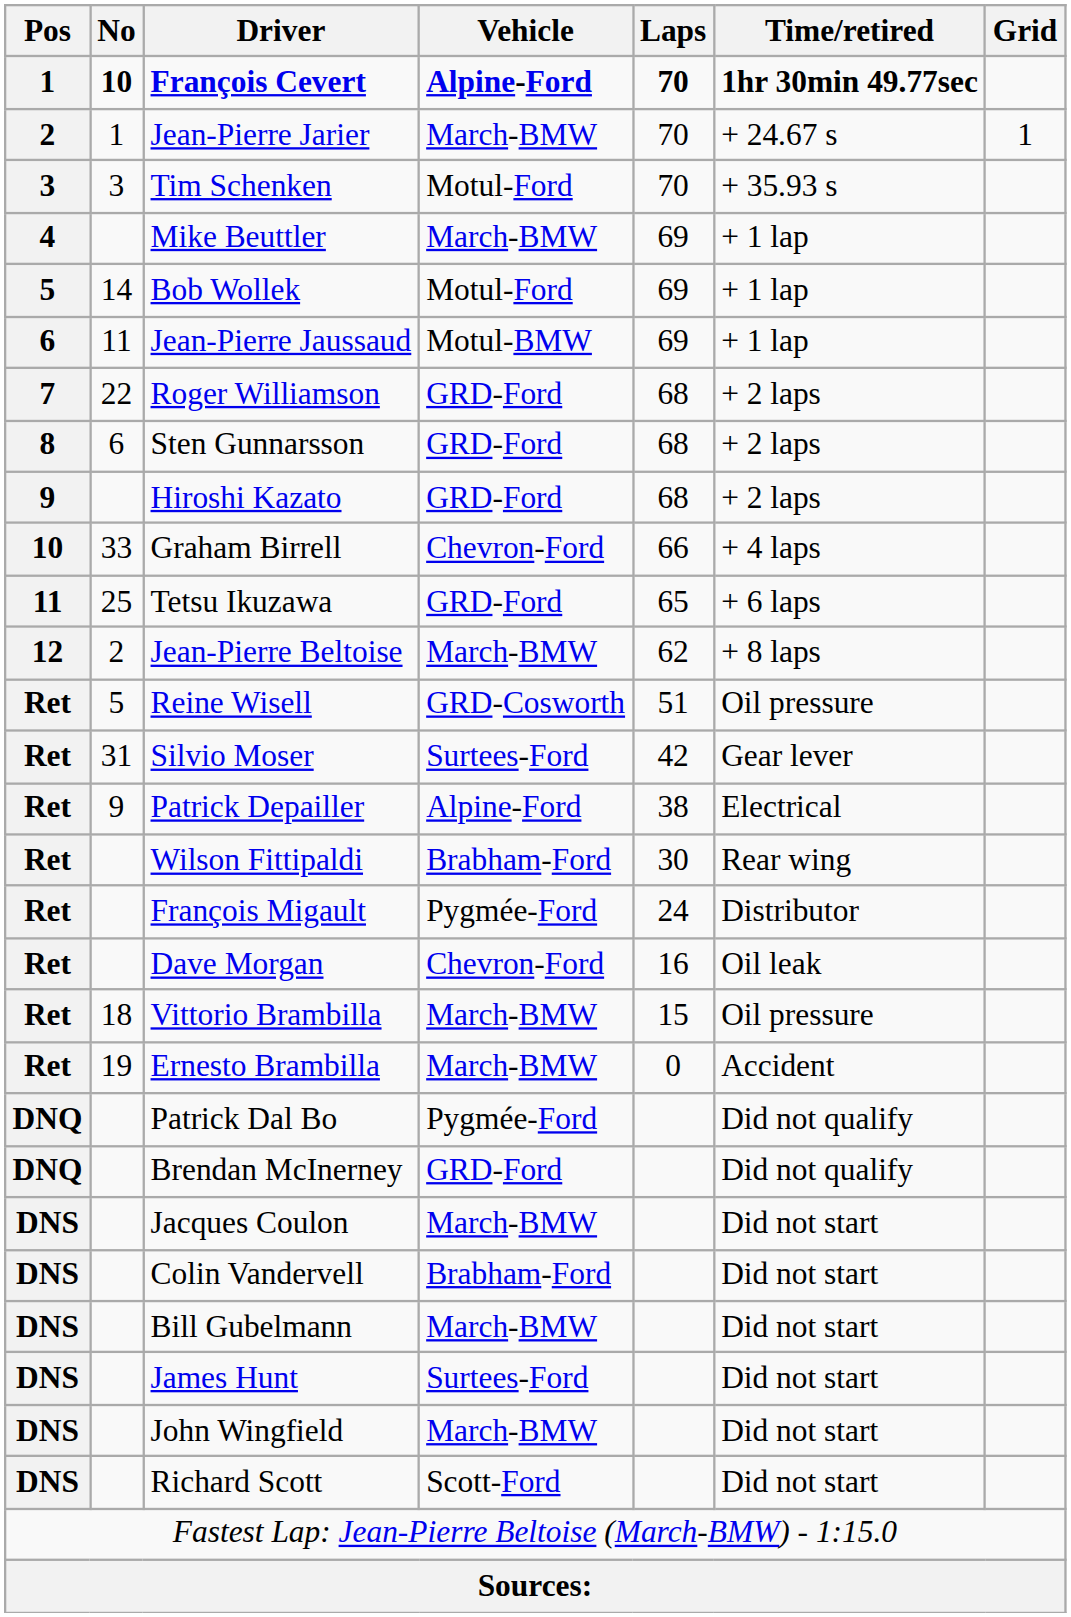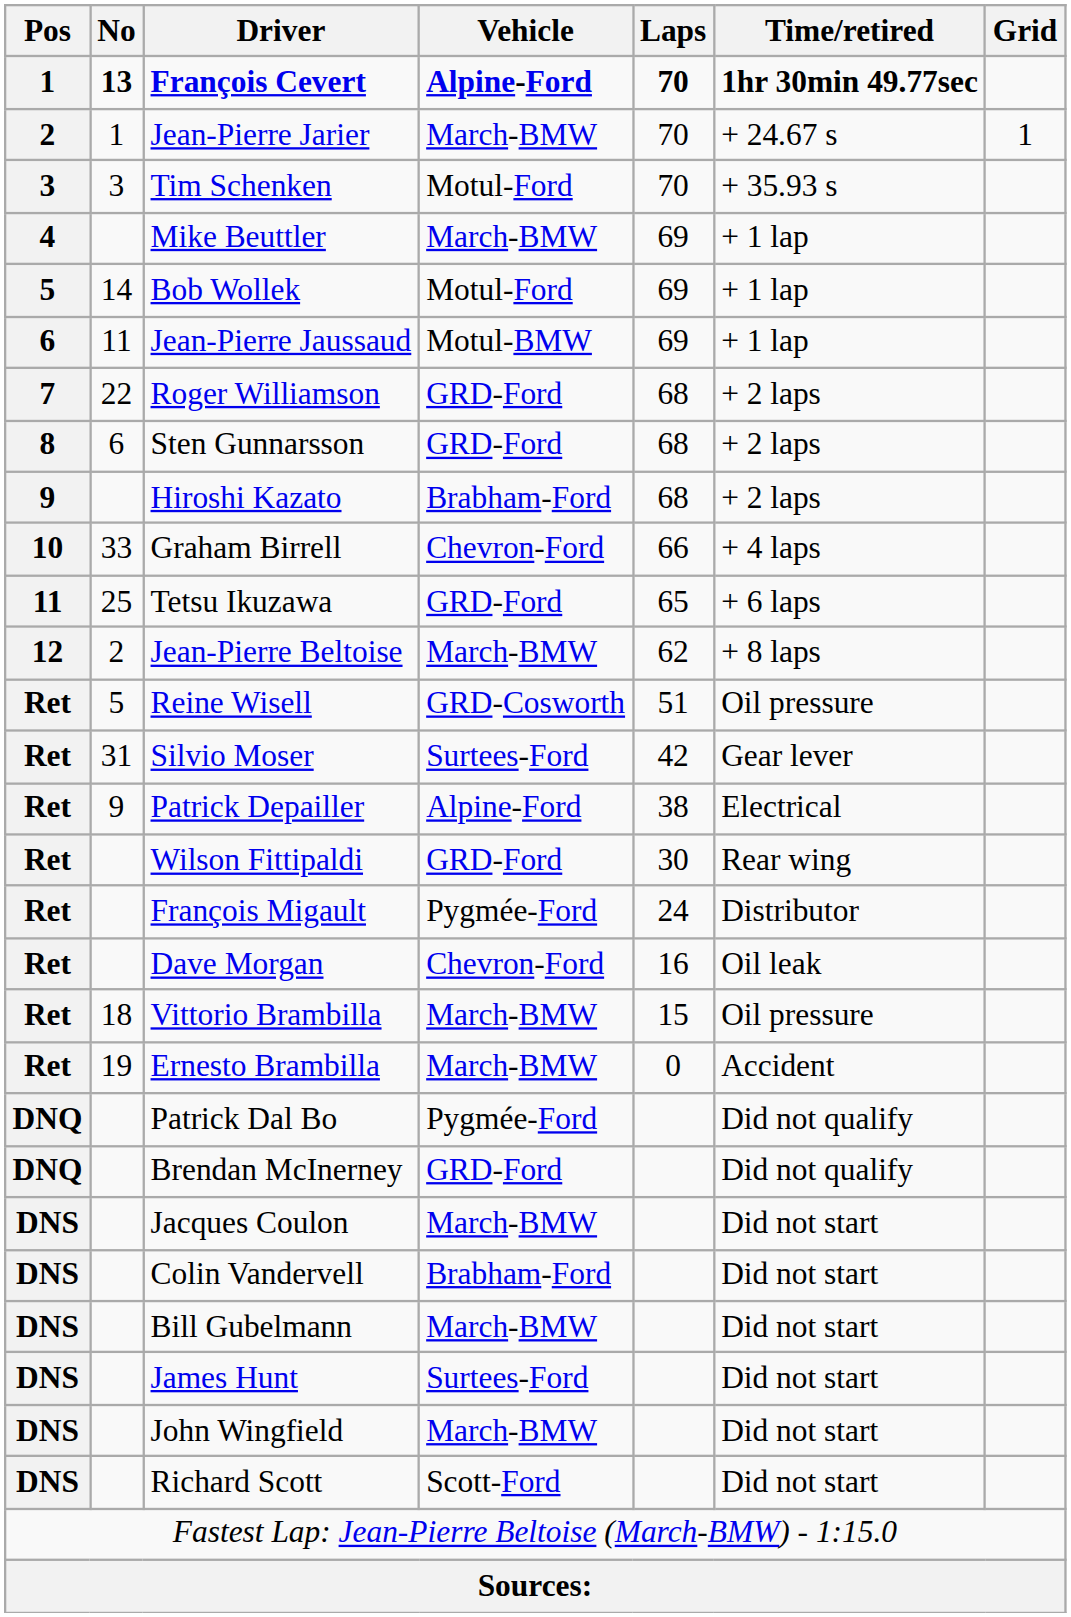 <table class="wikitable" style="font-size: 85%;">
 <tr>
 <th>Pos</th>
 <th>No</th>
 <th>Driver</th>
 <th>Vehicle</th>
 <th>Laps</th>
 <th>Time/retired</th>
 <th>Grid</th>
 </tr>
 <tr>
 <th>1</th>
-<td style="text-align:center;"><strong>10</strong></td>
+<td style="text-align:center;"><strong>13</strong></td>
 <td> <strong><a href='#'>François Cevert</a></strong></td>
 <td><strong><a href='#'>Alpine</a>-<a href='#'>Ford</a></strong></td>
 <td style="text-align:center;"><strong>70</strong></td>
 <td><strong>1hr 30min 49.77sec</strong></td>
 <td style="text-align:center;"></td>
 </tr>
 <tr>
 <th>2</th>
 <td style="text-align:center;">1</td>
 <td> <a href='#'>Jean-Pierre Jarier</a></td>
 <td><a href='#'>March</a>-<a href='#'>BMW</a></td>
 <td style="text-align:center;">70</td>
 <td>+ 24.67 s</td>
 <td style="text-align:center;">1</td>
 </tr>
 <tr>
 <th>3</th>
 <td style="text-align:center;">3</td>
 <td> <a href='#'>Tim Schenken</a></td>
 <td>Motul-<a href='#'>Ford</a></td>
 <td style="text-align:center;">70</td>
 <td>+ 35.93 s</td>
 <td style="text-align:center;"></td>
 </tr>
 <tr>
 <th>4</th>
 <td style="text-align:center;"></td>
 <td> <a href='#'>Mike Beuttler</a></td>
 <td><a href='#'>March</a>-<a href='#'>BMW</a></td>
 <td style="text-align:center;">69</td>
 <td>+ 1 lap</td>
 <td style="text-align:center;"></td>
 </tr>
 <tr>
 <th>5</th>
 <td style="text-align:center;">14</td>
 <td> <a href='#'>Bob Wollek</a></td>
 <td>Motul-<a href='#'>Ford</a></td>
 <td style="text-align:center;">69</td>
 <td>+ 1 lap</td>
 <td style="text-align:center;"></td>
 </tr>
 <tr>
 <th>6</th>
 <td style="text-align:center;">11</td>
 <td> <a href='#'>Jean-Pierre Jaussaud</a></td>
 <td>Motul-<a href='#'>BMW</a></td>
 <td style="text-align:center;">69</td>
 <td>+ 1 lap</td>
 <td style="text-align:center;"></td>
 </tr>
 <tr>
 <th>7</th>
 <td style="text-align:center;">22</td>
 <td> <a href='#'>Roger Williamson</a></td>
 <td><a href='#'>GRD</a>-<a href='#'>Ford</a></td>
 <td style="text-align:center;">68</td>
 <td>+ 2 laps</td>
 <td style="text-align:center;"></td>
 </tr>
 <tr>
 <th>8</th>
 <td style="text-align:center;">6</td>
 <td> Sten Gunnarsson</td>
 <td><a href='#'>GRD</a>-<a href='#'>Ford</a></td>
 <td style="text-align:center;">68</td>
 <td>+ 2 laps</td>
 <td style="text-align:center;"></td>
 </tr>
 <tr>
 <th>9</th>
 <td style="text-align:center;"></td>
 <td> <a href='#'>Hiroshi Kazato</a></td>
-<td><a href='#'>GRD</a>-<a href='#'>Ford</a></td>
+<td><a href='#'>Brabham</a>-<a href='#'>Ford</a></td>
 <td style="text-align:center;">68</td>
 <td>+ 2 laps</td>
 <td style="text-align:center;"></td>
 </tr>
 <tr>
 <th>10</th>
 <td style="text-align:center;">33</td>
 <td> Graham Birrell</td>
 <td><a href='#'>Chevron</a>-<a href='#'>Ford</a></td>
 <td style="text-align:center;">66</td>
 <td>+ 4 laps</td>
 <td style="text-align:center;"></td>
 </tr>
 <tr>
 <th>11</th>
 <td style="text-align:center;">25</td>
 <td> Tetsu Ikuzawa</td>
 <td><a href='#'>GRD</a>-<a href='#'>Ford</a></td>
 <td style="text-align:center;">65</td>
 <td>+ 6 laps</td>
 <td style="text-align:center;"></td>
 </tr>
 <tr>
 <th>12</th>
 <td style="text-align:center;">2</td>
 <td> <a href='#'>Jean-Pierre Beltoise</a></td>
 <td><a href='#'>March</a>-<a href='#'>BMW</a></td>
 <td style="text-align:center;">62</td>
 <td>+ 8 laps</td>
 <td style="text-align:center;"></td>
 </tr>
 <tr>
 <th>Ret</th>
 <td style="text-align:center;">5</td>
 <td> <a href='#'>Reine Wisell</a></td>
 <td><a href='#'>GRD</a>-<a href='#'>Cosworth</a></td>
 <td style="text-align:center;">51</td>
 <td>Oil pressure</td>
 <td style="text-align:center;"></td>
 </tr>
 <tr>
 <th>Ret</th>
 <td style="text-align:center;">31</td>
 <td> <a href='#'>Silvio Moser</a></td>
 <td><a href='#'>Surtees</a>-<a href='#'>Ford</a></td>
 <td style="text-align:center;">42</td>
 <td>Gear lever</td>
 <td style="text-align:center;"></td>
 </tr>
 <tr>
 <th>Ret</th>
 <td style="text-align:center;">9</td>
 <td> <a href='#'>Patrick Depailler</a></td>
 <td><a href='#'>Alpine</a>-<a href='#'>Ford</a></td>
 <td style="text-align:center;">38</td>
 <td>Electrical</td>
 <td style="text-align:center;"></td>
 </tr>
 <tr>
 <th>Ret</th>
 <td style="text-align:center;"></td>
 <td> <a href='#'>Wilson Fittipaldi</a></td>
-<td><a href='#'>Brabham</a>-<a href='#'>Ford</a></td>
+<td><a href='#'>GRD</a>-<a href='#'>Ford</a></td>
 <td style="text-align:center;">30</td>
 <td>Rear wing</td>
 <td style="text-align:center;"></td>
 </tr>
 <tr>
 <th>Ret</th>
 <td style="text-align:center;"></td>
 <td> <a href='#'>François Migault</a></td>
 <td>Pygmée-<a href='#'>Ford</a></td>
 <td style="text-align:center;">24</td>
 <td>Distributor</td>
 <td style="text-align:center;"></td>
 </tr>
 <tr>
 <th>Ret</th>
 <td style="text-align:center;"></td>
 <td> <a href='#'>Dave Morgan</a></td>
 <td><a href='#'>Chevron</a>-<a href='#'>Ford</a></td>
 <td style="text-align:center;">16</td>
 <td>Oil leak</td>
 <td style="text-align:center;"></td>
 </tr>
 <tr>
 <th>Ret</th>
 <td style="text-align:center;">18</td>
 <td> <a href='#'>Vittorio Brambilla</a></td>
 <td><a href='#'>March</a>-<a href='#'>BMW</a></td>
 <td style="text-align:center;">15</td>
 <td>Oil pressure</td>
 <td style="text-align:center;"></td>
 </tr>
 <tr>
 <th>Ret</th>
 <td style="text-align:center;">19</td>
 <td> <a href='#'>Ernesto Brambilla</a></td>
 <td><a href='#'>March</a>-<a href='#'>BMW</a></td>
 <td style="text-align:center;">0</td>
 <td>Accident</td>
 <td style="text-align:center;"></td>
 </tr>
 <tr>
 <th>DNQ</th>
 <td style="text-align:center;"></td>
 <td> Patrick Dal Bo</td>
 <td>Pygmée-<a href='#'>Ford</a></td>
 <td></td>
 <td>Did not qualify</td>
 <td></td>
 </tr>
 <tr>
 <th>DNQ</th>
 <td style="text-align:center;"></td>
 <td> Brendan McInerney</td>
 <td><a href='#'>GRD</a>-<a href='#'>Ford</a></td>
 <td></td>
 <td>Did not qualify</td>
 <td></td>
 </tr>
 <tr>
 <th>DNS</th>
 <td style="text-align:center;"></td>
 <td> Jacques Coulon</td>
 <td><a href='#'>March</a>-<a href='#'>BMW</a></td>
 <td></td>
 <td>Did not start</td>
 <td></td>
 </tr>
 <tr>
 <th>DNS</th>
 <td style="text-align:center;"></td>
 <td> Colin Vandervell</td>
 <td><a href='#'>Brabham</a>-<a href='#'>Ford</a></td>
 <td></td>
 <td>Did not start</td>
 <td></td>
 </tr>
 <tr>
 <th>DNS</th>
 <td style="text-align:center;"></td>
 <td> Bill Gubelmann</td>
 <td><a href='#'>March</a>-<a href='#'>BMW</a></td>
 <td></td>
 <td>Did not start</td>
 <td></td>
 </tr>
 <tr>
 <th>DNS</th>
 <td style="text-align:center;"></td>
 <td> <a href='#'>James Hunt</a></td>
 <td><a href='#'>Surtees</a>-<a href='#'>Ford</a></td>
 <td></td>
 <td>Did not start</td>
 <td></td>
 </tr>
 <tr>
 <th>DNS</th>
 <td style="text-align:center;"></td>
 <td> John Wingfield</td>
 <td><a href='#'>March</a>-<a href='#'>BMW</a></td>
 <td></td>
 <td>Did not start</td>
 <td></td>
 </tr>
 <tr>
 <th>DNS</th>
 <td style="text-align:center;"></td>
 <td> Richard Scott</td>
 <td>Scott-<a href='#'>Ford</a></td>
 <td></td>
 <td>Did not start</td>
 <td></td>
 </tr>
 <tr>
 <td colspan="8" style="text-align:center;"><em>Fastest Lap: <a href='#'>Jean-Pierre Beltoise</a> (<a href='#'>March</a>-<a href='#'>BMW</a>) - 1:15.0</em></td>
 </tr>
 <tr>
 <th colspan="8">Sources:</th>
 </tr>
 </table>
